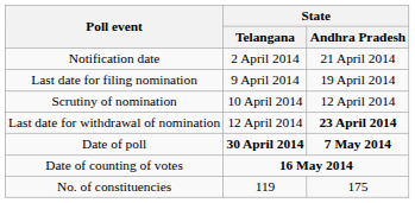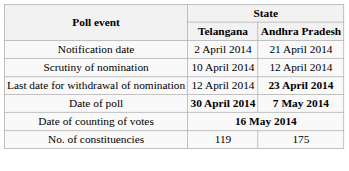 <table class="wikitable" style="text-align:center">
 <tr>
 <th rowspan=2>Poll event</th>
 <th colspan=2>State</th>
 </tr>
 <tr>
 <th>Telangana</th>
 <th>Andhra Pradesh</th>
 </tr>
 <tr>
 <td>Notification date</td>
 <td>2 April 2014</td>
 <td>21 April 2014</td>
-</tr>
-<tr>
-<td>Last date for filing nomination</td>
-<td>9 April 2014</td>
-<td>19 April 2014</td>
 </tr>
 <tr>
 <td>Scrutiny of nomination</td>
 <td>10 April 2014</td>
 <td>12 April 2014</td>
 </tr>
 <tr>
 <td>Last date for withdrawal of nomination</td>
 <td>12 April 2014</td>
 <td><strong>23 April 2014</strong></td>
 </tr>
 <tr>
 <td>Date of poll</td>
 <td><strong>30 April 2014</strong></td>
 <td><strong>7 May 2014</strong></td>
 </tr>
 <tr>
 <td>Date of counting of votes</td>
 <td colspan=2><strong>16 May 2014</strong></td>
 </tr>
 <tr>
 <td>No. of constituencies</td>
 <td>119</td>
 <td>175</td>
 </tr>
 </table>
